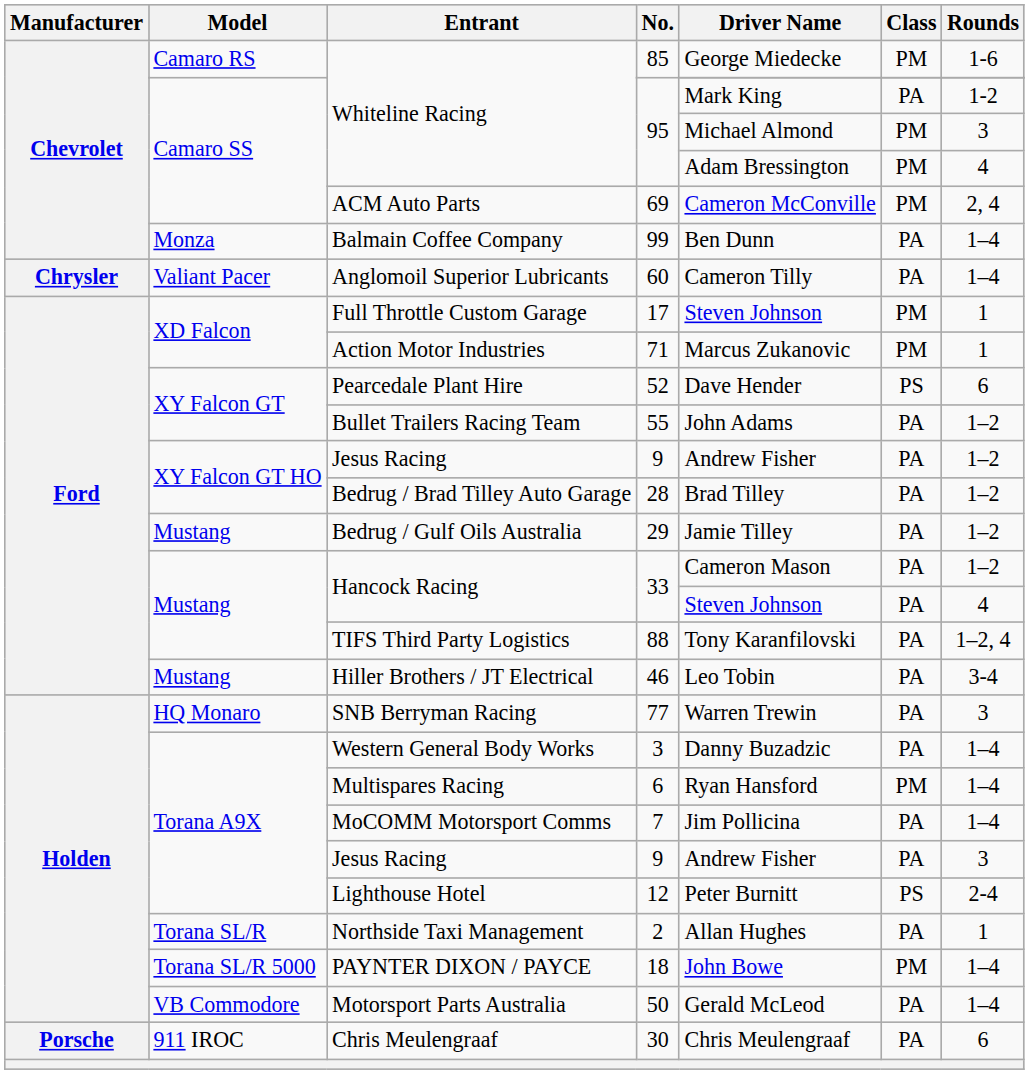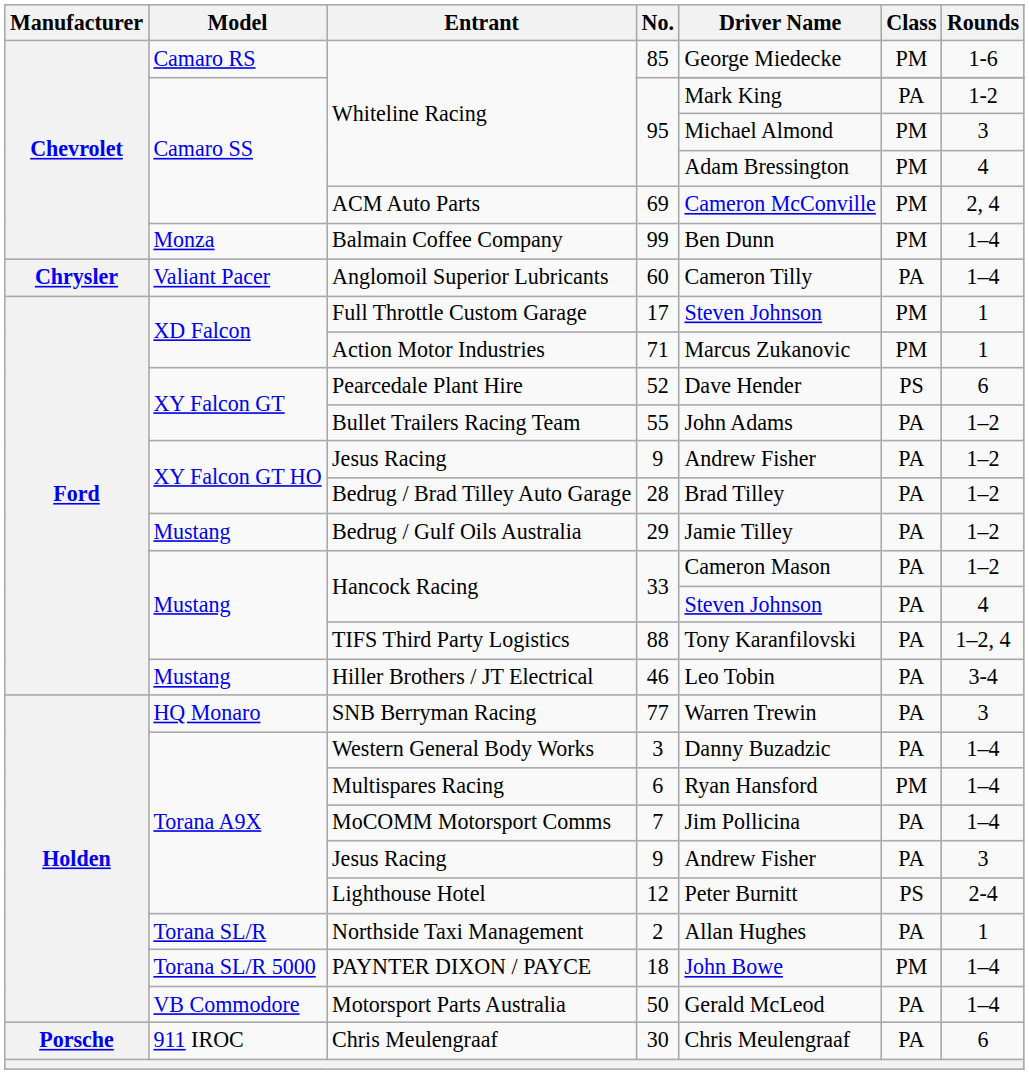 <table class="wikitable" style=font-size:85%;>
 <tr>
 <th>Manufacturer</th>
 <th>Model</th>
 <th>Entrant</th>
 <th>No.</th>
 <th>Driver Name</th>
 <th>Class</th>
 <th>Rounds</th>
 </tr>
 <tr>
 <th rowspan="7"><a href='#'>Chevrolet</a></th>
 <td><a href='#'>Camaro RS</a></td>
 <td rowspan="5">Whiteline Racing</td>
 <td align=center>85</td>
 <td> George Miedecke</td>
 <td align=center>PM</td>
 <td align=center>1-6</td>
 </tr>
 <tr>
 <td rowspan="5"><a href='#'>Camaro SS</a></td>
 <td rowspan="4" align="center">95</td>
 </tr>
 <tr>
 <td> Mark King</td>
 <td align=center>PA</td>
 <td align=center>1-2</td>
 </tr>
 <tr>
 <td> Michael Almond</td>
 <td align=center>PM</td>
 <td align=center>3</td>
 </tr>
 <tr>
 <td> Adam Bressington</td>
 <td align="center">PM</td>
 <td align="center">4</td>
 </tr>
 <tr>
 <td rowspan="1">ACM Auto Parts</td>
 <td align="center">69</td>
 <td> <a href='#'>Cameron McConville</a></td>
 <td align="center">PM</td>
 <td align="center">2, 4</td>
 </tr>
 <tr>
 <td rowspan="1"><a href='#'>Monza</a></td>
 <td>Balmain Coffee Company</td>
 <td align="center">99</td>
 <td> Ben Dunn</td>
-<td align="center">PA</td>
+<td align=center>PM</td>
 <td align="center">1–4</td>
 </tr>
 <tr>
 <th rowspan="1"><a href='#'>Chrysler</a></th>
 <td rowspan="1"><a href='#'>Valiant Pacer</a></td>
 <td>Anglomoil Superior Lubricants</td>
 <td align="center">60</td>
 <td> Cameron Tilly</td>
 <td align="center">PA</td>
 <td align="center">1–4</td>
 </tr>
 <tr>
 <th rowspan="11"><a href='#'>Ford</a></th>
 <td rowspan="2"><a href='#'>XD Falcon</a></td>
 <td>Full Throttle Custom Garage</td>
 <td align="center">17</td>
 <td> <a href='#'>Steven Johnson</a></td>
 <td align="center">PM</td>
 <td align="center">1</td>
 </tr>
 <tr>
 <td>Action Motor Industries</td>
 <td align=center>71</td>
 <td> Marcus Zukanovic</td>
 <td align=center>PM</td>
 <td align=center>1</td>
 </tr>
 <tr>
 <td rowspan=2><a href='#'>XY Falcon GT</a></td>
 <td>Pearcedale Plant Hire</td>
 <td align=center>52</td>
 <td> Dave Hender</td>
 <td align=center>PS</td>
 <td align=center>6 </td>
 </tr>
 <tr>
 <td>Bullet Trailers Racing Team</td>
 <td align=center>55</td>
 <td> John Adams</td>
 <td align=center>PA</td>
 <td align=center>1–2</td>
 </tr>
 <tr>
 <td rowspan=2><a href='#'>XY Falcon GT HO</a></td>
 <td>Jesus Racing</td>
 <td align=center>9</td>
 <td> Andrew Fisher</td>
 <td align=center>PA</td>
 <td align=center>1–2</td>
 </tr>
 <tr>
 <td>Bedrug / Brad Tilley Auto Garage</td>
 <td align=center>28</td>
 <td> Brad Tilley</td>
 <td align=center>PA</td>
 <td align=center>1–2</td>
 </tr>
 <tr>
 <td rowspan=1><a href='#'>Mustang</a></td>
 <td>Bedrug / Gulf Oils Australia</td>
 <td align=center>29</td>
 <td> Jamie Tilley</td>
 <td align=center>PA</td>
 <td align=center>1–2</td>
 </tr>
 <tr>
 <td rowspan="3"><a href='#'>Mustang</a></td>
 <td rowspan="2">Hancock Racing</td>
 <td rowspan="2" align="center">33</td>
 <td> Cameron Mason</td>
 <td align=center>PA</td>
 <td align=center>1–2</td>
 </tr>
 <tr>
 <td> <a href='#'>Steven Johnson</a></td>
 <td align=center>PA</td>
 <td align=center>4</td>
 </tr>
 <tr>
 <td>TIFS Third Party Logistics</td>
 <td align="center">88</td>
 <td> Tony Karanfilovski</td>
 <td align="center">PA</td>
 <td align="center">1–2, 4</td>
 </tr>
 <tr>
 <td rowspan="1"><a href='#'>Mustang</a></td>
 <td>Hiller Brothers / JT Electrical</td>
 <td align="center">46</td>
 <td> Leo Tobin</td>
 <td align="center">PA</td>
 <td align="center">3-4</td>
 </tr>
 <tr>
 <th rowspan="9"><a href='#'>Holden</a></th>
 <td rowspan="1"><a href='#'>HQ Monaro</a></td>
 <td>SNB Berryman Racing</td>
 <td align="center">77</td>
 <td> Warren Trewin</td>
 <td align="center">PA</td>
 <td align=center>3</td>
 </tr>
 <tr>
 <td rowspan="5"><a href='#'>Torana A9X</a></td>
 <td>Western General Body Works</td>
 <td align="center">3</td>
 <td> Danny Buzadzic</td>
 <td align="center">PA</td>
 <td align="center">1–4</td>
 </tr>
 <tr>
 <td>Multispares Racing</td>
 <td align="center">6</td>
 <td> Ryan Hansford</td>
 <td align="center">PM</td>
 <td align="center">1–4</td>
 </tr>
 <tr>
 <td>MoCOMM Motorsport Comms</td>
 <td align="center">7</td>
 <td> Jim Pollicina</td>
 <td align="center">PA</td>
 <td align="center">1–4</td>
 </tr>
 <tr>
 <td>Jesus Racing</td>
 <td align="center">9</td>
 <td> Andrew Fisher</td>
 <td align="center">PA</td>
 <td align=center>3</td>
 </tr>
 <tr>
 <td>Lighthouse Hotel</td>
 <td align="center">12</td>
 <td> Peter Burnitt</td>
 <td align="center">PS</td>
 <td align="center">2-4</td>
 </tr>
 <tr>
 <td rowspan=1><a href='#'>Torana SL/R</a></td>
 <td>Northside Taxi Management</td>
 <td align=center>2</td>
 <td> Allan Hughes</td>
 <td align=center>PA</td>
 <td align=center>1</td>
 </tr>
 <tr>
 <td rowspan=1><a href='#'>Torana SL/R 5000</a></td>
 <td>PAYNTER DIXON / PAYCE</td>
 <td align=center>18</td>
 <td> <a href='#'>John Bowe</a></td>
 <td align=center>PM</td>
 <td align=center>1–4</td>
 </tr>
 <tr>
 <td rowspan=1><a href='#'>VB Commodore</a></td>
 <td>Motorsport Parts Australia</td>
 <td align=center>50</td>
 <td> Gerald McLeod</td>
 <td align=center>PA</td>
 <td align="center">1–4</td>
 </tr>
 <tr>
 <th rowspan="1"><a href='#'>Porsche</a></th>
 <td rowspan="1"><a href='#'>911</a> IROC</td>
 <td>Chris Meulengraaf</td>
 <td align="center">30</td>
 <td> Chris Meulengraaf</td>
 <td align=center>PA</td>
 <td align="center">6 </td>
 </tr>
 <tr>
 <th colspan=7></th>
 </tr>
 </table>
